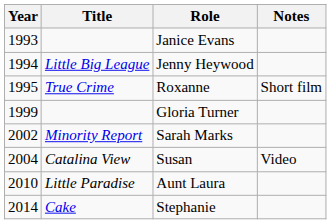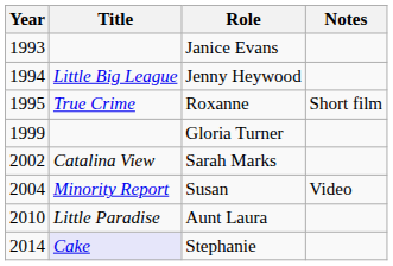 <table class="wikitable">
 <tr>
 <th>Year</th>
 <th>Title</th>
 <th>Role</th>
 <th class="unsortable">Notes</th>
 </tr>
 <tr>
 <td>1993</td>
 <td><em></em></td>
 <td>Janice Evans</td>
 <td></td>
 </tr>
 <tr>
 <td>1994</td>
 <td><em><a href='#'>Little Big League</a></em></td>
 <td>Jenny Heywood</td>
 <td></td>
 </tr>
 <tr>
 <td>1995</td>
 <td><em><a href='#'>True Crime</a></em></td>
 <td>Roxanne</td>
 <td>Short film</td>
 </tr>
 <tr>
 <td>1999</td>
 <td><em></em></td>
 <td>Gloria Turner</td>
 <td></td>
 </tr>
 <tr>
 <td>2002</td>
-<td><em><a href='#'>Minority Report</a></em></td>
+<td><em>Catalina View</em></td>
 <td>Sarah Marks</td>
 <td></td>
 </tr>
 <tr>
 <td>2004</td>
-<td><em>Catalina View</em></td>
+<td><em><a href='#'>Minority Report</a></em></td>
 <td>Susan</td>
 <td>Video</td>
 </tr>
 <tr>
 <td>2010</td>
 <td><em>Little Paradise</em></td>
 <td>Aunt Laura</td>
 <td></td>
 </tr>
 <tr>
 <td>2014</td>
-<td><em><a href='#'>Cake</a></em></td>
+<td style="background: lavender;"><em><a href='#'>Cake</a></em></td>
 <td>Stephanie</td>
 <td></td>
 </tr>
 </table>
